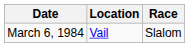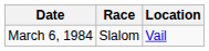 <table class="wikitable">
 <tr>
 <th>Date</th>
+<th>Race</th>
 <th>Location</th>
-<th>Race</th>
 </tr>
 <tr>
 <td>March 6, 1984</td>
+<td>Slalom</td>
 <td> <a href='#'>Vail</a></td>
-<td>Slalom</td>
 </tr>
 </table>
